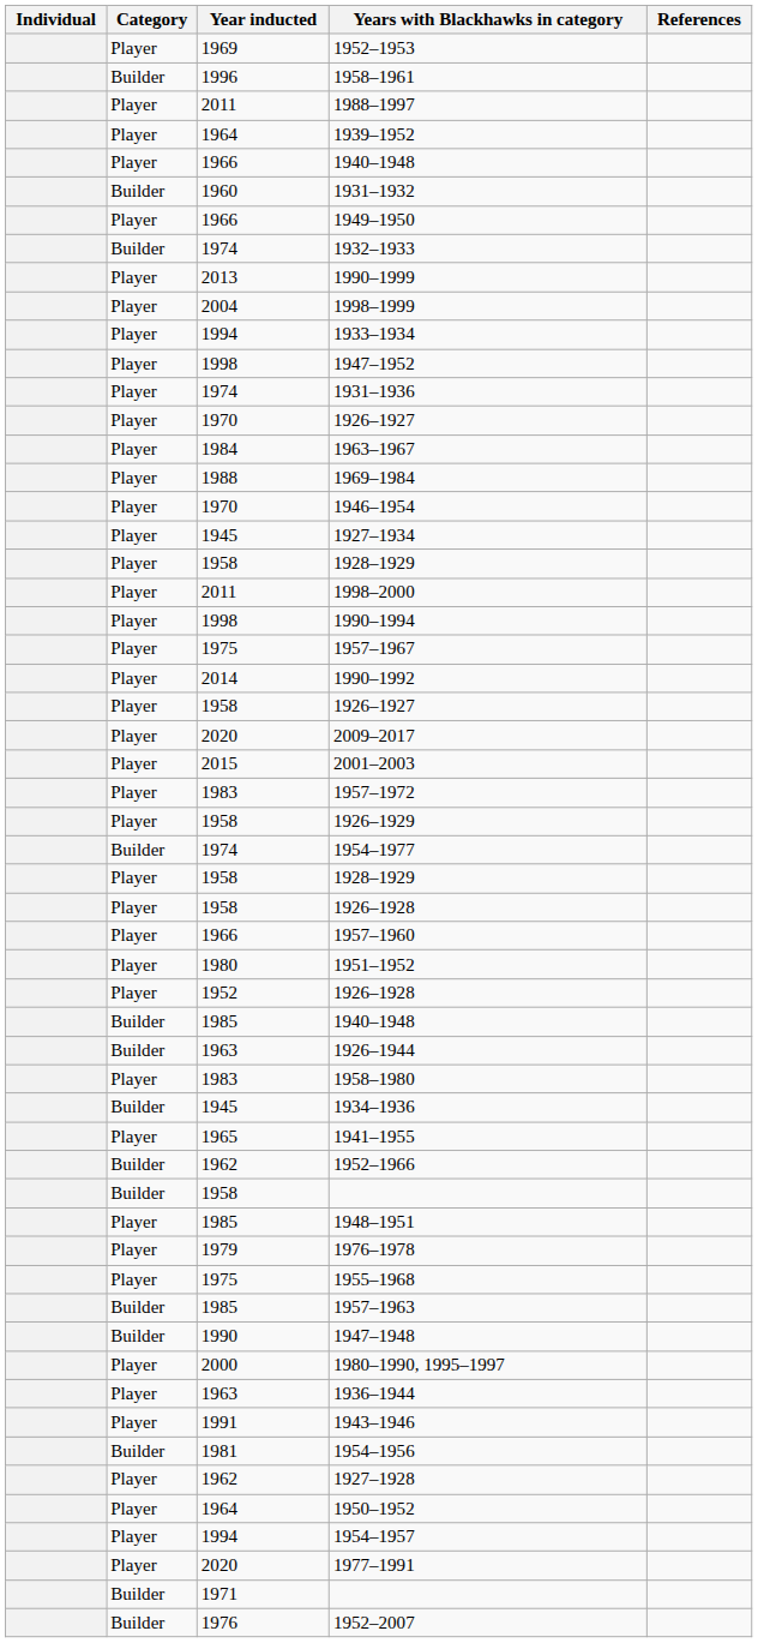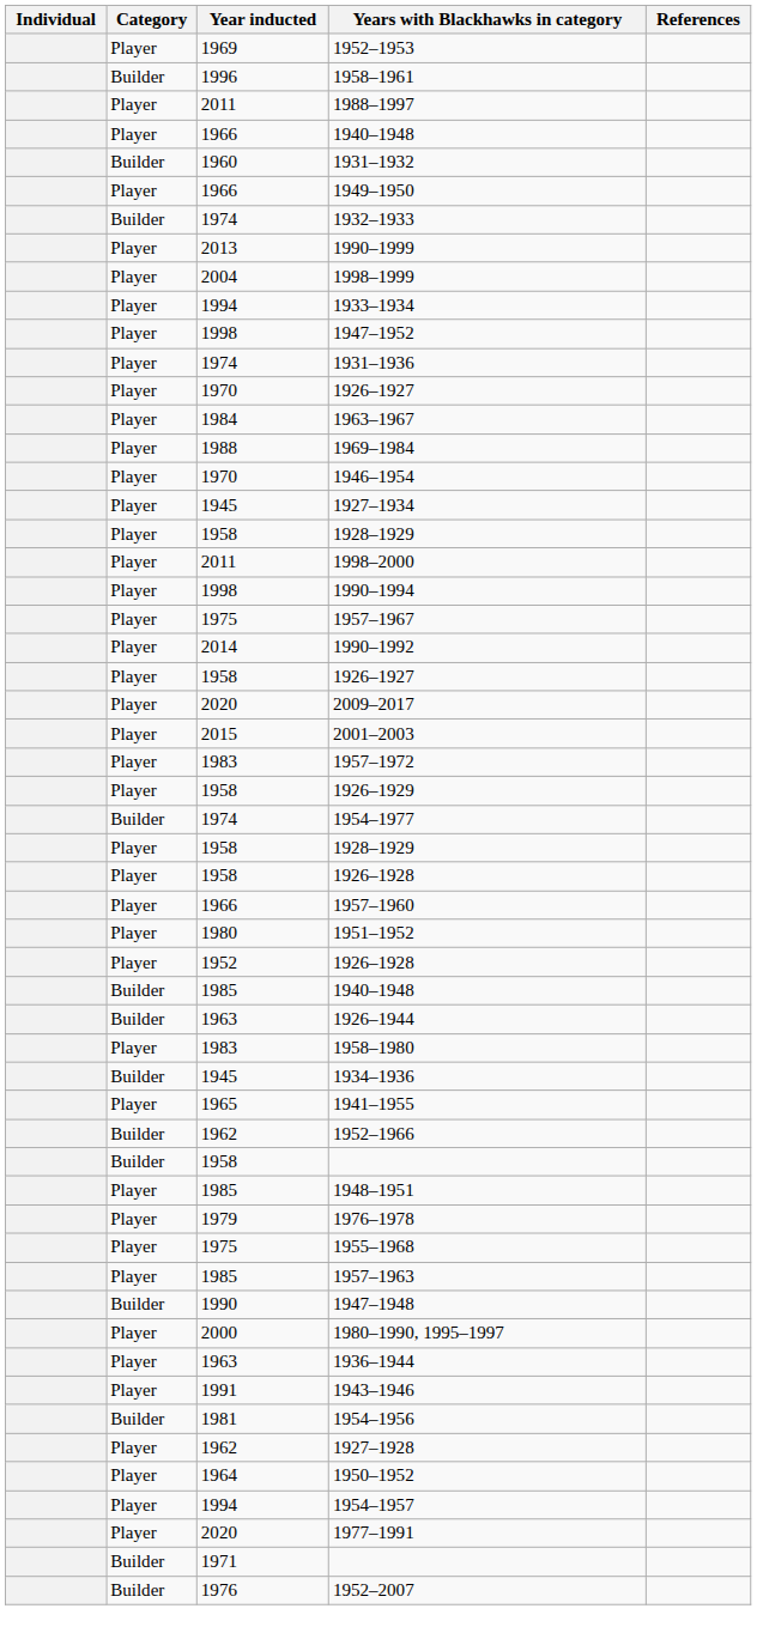 <table class="wikitable sortable" width="75%">
 <tr>
 <th scope="col">Individual</th>
 <th scope="col">Category</th>
 <th scope="col">Year inducted</th>
 <th scope="col">Years with Blackhawks in category</th>
 <th scope="col" class="unsortable">References</th>
 </tr>
 <tr>
 <th scope="row"></th>
 <td>Player</td>
 <td>1969</td>
 <td>1952–1953</td>
 <td></td>
 </tr>
 <tr>
 <th scope="row"></th>
 <td>Builder</td>
 <td>1996</td>
 <td>1958–1961</td>
 <td></td>
 </tr>
 <tr>
 <th scope="row"></th>
 <td>Player</td>
 <td>2011</td>
 <td>1988–1997</td>
-<td></td>
-</tr>
-<tr>
-<th scope="row"></th>
-<td>Player</td>
-<td>1964</td>
-<td>1939–1952</td>
 <td></td>
 </tr>
 <tr>
 <th scope="row"></th>
 <td>Player</td>
 <td>1966</td>
 <td>1940–1948</td>
 <td></td>
 </tr>
 <tr>
 <th scope="row"></th>
 <td>Builder</td>
 <td>1960</td>
 <td>1931–1932</td>
 <td></td>
 </tr>
 <tr>
 <th scope="row"></th>
 <td>Player</td>
 <td>1966</td>
 <td>1949–1950</td>
 <td></td>
 </tr>
 <tr>
 <th scope="row"></th>
 <td>Builder</td>
 <td>1974</td>
 <td>1932–1933</td>
 <td></td>
 </tr>
 <tr>
 <th scope="row"></th>
 <td>Player</td>
 <td>2013</td>
 <td>1990–1999</td>
 <td></td>
 </tr>
 <tr>
 <th scope="row"></th>
 <td>Player</td>
 <td>2004</td>
 <td>1998–1999</td>
 <td></td>
 </tr>
 <tr>
 <th scope="row"></th>
 <td>Player</td>
 <td>1994</td>
 <td>1933–1934</td>
 <td></td>
 </tr>
 <tr>
 <th scope="row"></th>
 <td>Player</td>
 <td>1998</td>
 <td>1947–1952</td>
 <td></td>
 </tr>
 <tr>
 <th scope="row"></th>
 <td>Player</td>
 <td>1974</td>
 <td>1931–1936</td>
 <td></td>
 </tr>
 <tr>
 <th scope="row"></th>
 <td>Player</td>
 <td>1970</td>
 <td>1926–1927</td>
 <td></td>
 </tr>
 <tr>
 <th scope="row"></th>
 <td>Player</td>
 <td>1984</td>
 <td>1963–1967</td>
 <td></td>
 </tr>
 <tr>
 <th scope="row"></th>
 <td>Player</td>
 <td>1988</td>
 <td>1969–1984</td>
 <td></td>
 </tr>
 <tr>
 <th scope="row"></th>
 <td>Player</td>
 <td>1970</td>
 <td>1946–1954</td>
 <td></td>
 </tr>
 <tr>
 <th scope="row"></th>
 <td>Player</td>
 <td>1945</td>
 <td>1927–1934</td>
 <td></td>
 </tr>
 <tr>
 <th scope="row"></th>
 <td>Player</td>
 <td>1958</td>
 <td>1928–1929</td>
 <td></td>
 </tr>
 <tr>
 <th scope="row"></th>
 <td>Player</td>
 <td>2011</td>
 <td>1998–2000</td>
 <td></td>
 </tr>
 <tr>
 <th scope="row"></th>
 <td>Player</td>
 <td>1998</td>
 <td>1990–1994</td>
 <td></td>
 </tr>
 <tr>
 <th scope="row"></th>
 <td>Player</td>
 <td>1975</td>
 <td>1957–1967</td>
 <td></td>
 </tr>
 <tr>
 <th scope="row"></th>
 <td>Player</td>
 <td>2014</td>
 <td>1990–1992</td>
 <td></td>
 </tr>
 <tr>
 <th scope="row"></th>
 <td>Player</td>
 <td>1958</td>
 <td>1926–1927</td>
 <td></td>
 </tr>
 <tr>
 <th scope="row"></th>
 <td>Player</td>
 <td>2020</td>
 <td>2009–2017</td>
 <td></td>
 </tr>
 <tr>
 <th scope="row"></th>
 <td>Player</td>
 <td>2015</td>
 <td>2001–2003</td>
 <td></td>
 </tr>
 <tr>
 <th scope="row"></th>
 <td>Player</td>
 <td>1983</td>
 <td>1957–1972</td>
 <td></td>
 </tr>
 <tr>
 <th scope="row"></th>
 <td>Player</td>
 <td>1958</td>
 <td>1926–1929</td>
 <td></td>
 </tr>
 <tr>
 <th scope="row"></th>
 <td>Builder</td>
 <td>1974</td>
 <td>1954–1977</td>
 <td></td>
 </tr>
 <tr>
 <th scope="row"></th>
 <td>Player</td>
 <td>1958</td>
 <td>1928–1929</td>
 <td></td>
 </tr>
 <tr>
 <th scope="row"></th>
 <td>Player</td>
 <td>1958</td>
 <td>1926–1928</td>
 <td></td>
 </tr>
 <tr>
 <th scope="row"></th>
 <td>Player</td>
 <td>1966</td>
 <td>1957–1960</td>
 <td></td>
 </tr>
 <tr>
 <th scope="row"></th>
 <td>Player</td>
 <td>1980</td>
 <td>1951–1952</td>
 <td></td>
 </tr>
 <tr>
 <th scope="row"></th>
 <td>Player</td>
 <td>1952</td>
 <td>1926–1928</td>
 <td></td>
 </tr>
 <tr>
 <th scope="row"></th>
 <td>Builder</td>
 <td>1985</td>
 <td>1940–1948</td>
 <td></td>
 </tr>
 <tr>
 <th scope="row"></th>
 <td>Builder</td>
 <td>1963</td>
 <td>1926–1944</td>
 <td></td>
 </tr>
 <tr>
 <th scope="row"></th>
 <td>Player</td>
 <td>1983</td>
 <td>1958–1980</td>
 <td></td>
 </tr>
 <tr>
 <th scope="row"></th>
 <td>Builder</td>
 <td>1945</td>
 <td>1934–1936</td>
 <td></td>
 </tr>
 <tr>
 <th scope="row"></th>
 <td>Player</td>
 <td>1965</td>
 <td>1941–1955</td>
 <td></td>
 </tr>
 <tr>
 <th scope="row"></th>
 <td>Builder</td>
 <td>1962</td>
 <td>1952–1966</td>
 <td></td>
 </tr>
 <tr>
 <th scope="row"></th>
 <td>Builder</td>
 <td>1958</td>
 <td></td>
 <td></td>
 </tr>
 <tr>
 <th scope="row"></th>
 <td>Player</td>
 <td>1985</td>
 <td>1948–1951</td>
 <td></td>
 </tr>
 <tr>
 <th scope="row"></th>
 <td>Player</td>
 <td>1979</td>
 <td>1976–1978</td>
 <td></td>
 </tr>
 <tr>
 <th scope="row"></th>
 <td>Player</td>
 <td>1975</td>
 <td>1955–1968</td>
 <td></td>
 </tr>
 <tr>
 <th scope="row"></th>
-<td>Builder</td>
+<td>Player</td>
 <td>1985</td>
 <td>1957–1963</td>
 <td></td>
 </tr>
 <tr>
 <th scope="row"></th>
 <td>Builder</td>
 <td>1990</td>
 <td>1947–1948</td>
 <td></td>
 </tr>
 <tr>
 <th scope="row"></th>
 <td>Player</td>
 <td>2000</td>
 <td>1980–1990, 1995–1997</td>
 <td></td>
 </tr>
 <tr>
 <th scope="row"></th>
 <td>Player</td>
 <td>1963</td>
 <td>1936–1944</td>
 <td></td>
 </tr>
 <tr>
 <th scope="row"></th>
 <td>Player</td>
 <td>1991</td>
 <td>1943–1946</td>
 <td></td>
 </tr>
 <tr>
 <th scope="row"></th>
 <td>Builder</td>
 <td>1981</td>
 <td>1954–1956</td>
 <td></td>
 </tr>
 <tr>
 <th scope="row"></th>
 <td>Player</td>
 <td>1962</td>
 <td>1927–1928</td>
 <td></td>
 </tr>
 <tr>
 <th scope="row"></th>
 <td>Player</td>
 <td>1964</td>
 <td>1950–1952</td>
 <td></td>
 </tr>
 <tr>
 <th scope="row"></th>
 <td>Player</td>
 <td>1994</td>
 <td>1954–1957</td>
 <td></td>
 </tr>
 <tr>
 <th scope="row"></th>
 <td>Player</td>
 <td>2020</td>
 <td>1977–1991</td>
 <td></td>
 </tr>
 <tr>
 <th scope="row"></th>
 <td>Builder</td>
 <td>1971</td>
 <td></td>
 <td></td>
 </tr>
 <tr>
 <th scope="row"></th>
 <td>Builder</td>
 <td>1976</td>
 <td>1952–2007</td>
 <td></td>
 </tr>
 </table>
